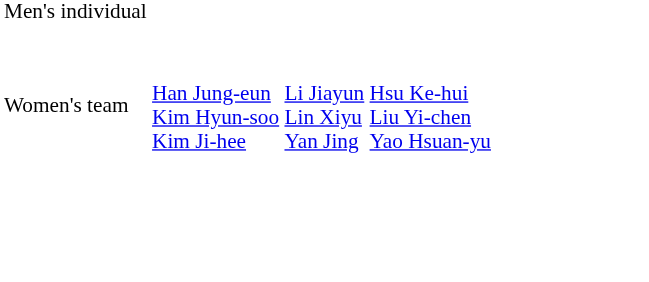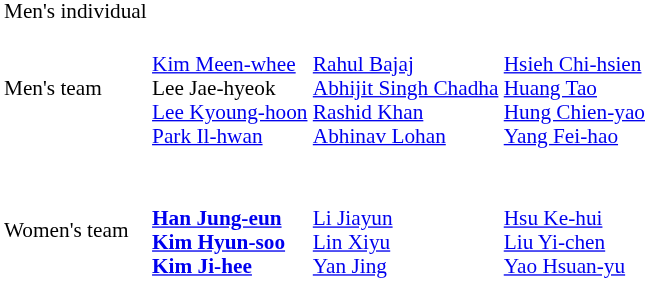 <table>
 <tr>
 <td>Men's individual<br></td>
 <td></td>
 <td></td>
 <td></td>
+</tr>
+<tr>
+<td>Men's team<br></td>
+<td><br><a href='#'>Kim Meen-whee</a><br>Lee Jae-hyeok<br><a href='#'>Lee Kyoung-hoon</a><br><a href='#'>Park Il-hwan</a></td>
+<td><br><a href='#'>Rahul Bajaj</a><br><a href='#'>Abhijit Singh Chadha</a><br><a href='#'>Rashid Khan</a><br><a href='#'>Abhinav Lohan</a></td>
+<td><br><a href='#'>Hsieh Chi-hsien</a><br><a href='#'>Huang Tao</a><br><a href='#'>Hung Chien-yao</a><br><a href='#'>Yang Fei-hao</a></td>
 </tr>
 <tr>
 <td><br></td>
 <td></td>
 <td></td>
 <td></td>
 </tr>
 <tr>
 <td>Women's team<br></td>
-<td><br><a href='#'>Han Jung-eun</a><br><a href='#'>Kim Hyun-soo</a><br><a href='#'>Kim Ji-hee</a></td>
+<td><strong><br><a href='#'>Han Jung-eun</a><br><a href='#'>Kim Hyun-soo</a><br><a href='#'>Kim Ji-hee</a></strong></td>
 <td><br><a href='#'>Li Jiayun</a><br><a href='#'>Lin Xiyu</a><br><a href='#'>Yan Jing</a></td>
 <td><br><a href='#'>Hsu Ke-hui</a><br><a href='#'>Liu Yi-chen</a><br><a href='#'>Yao Hsuan-yu</a></td>
 </tr>
 </table>
